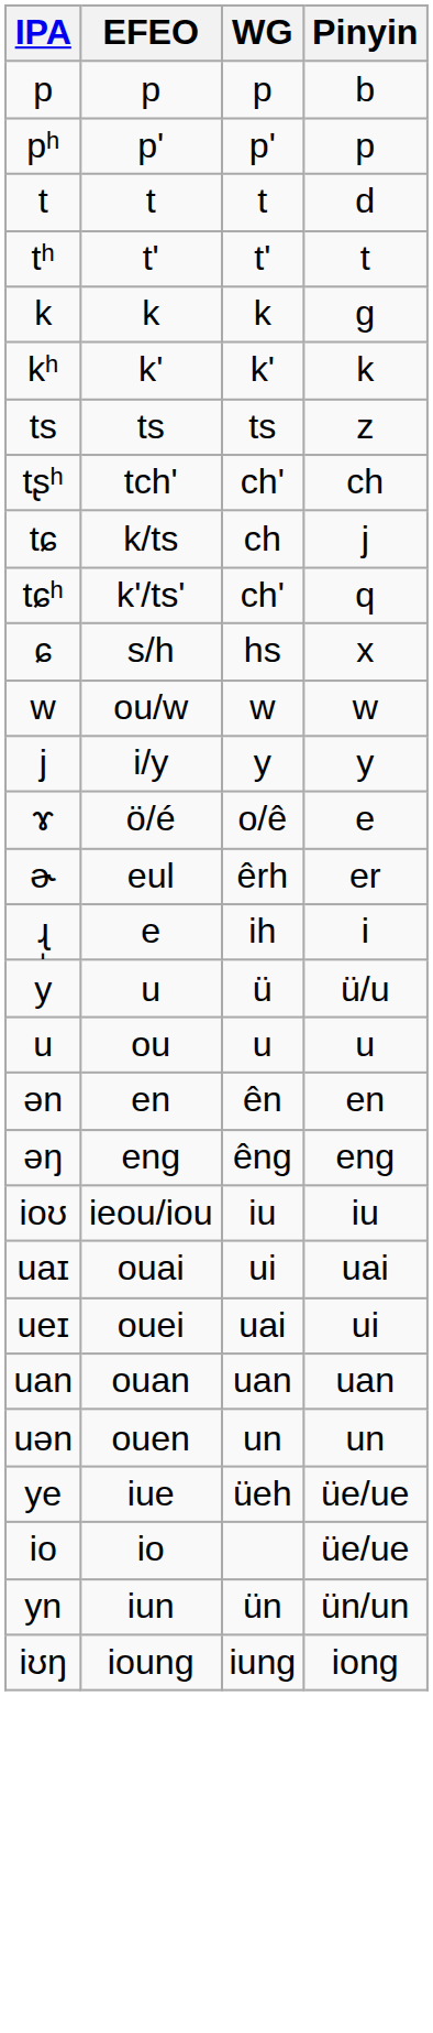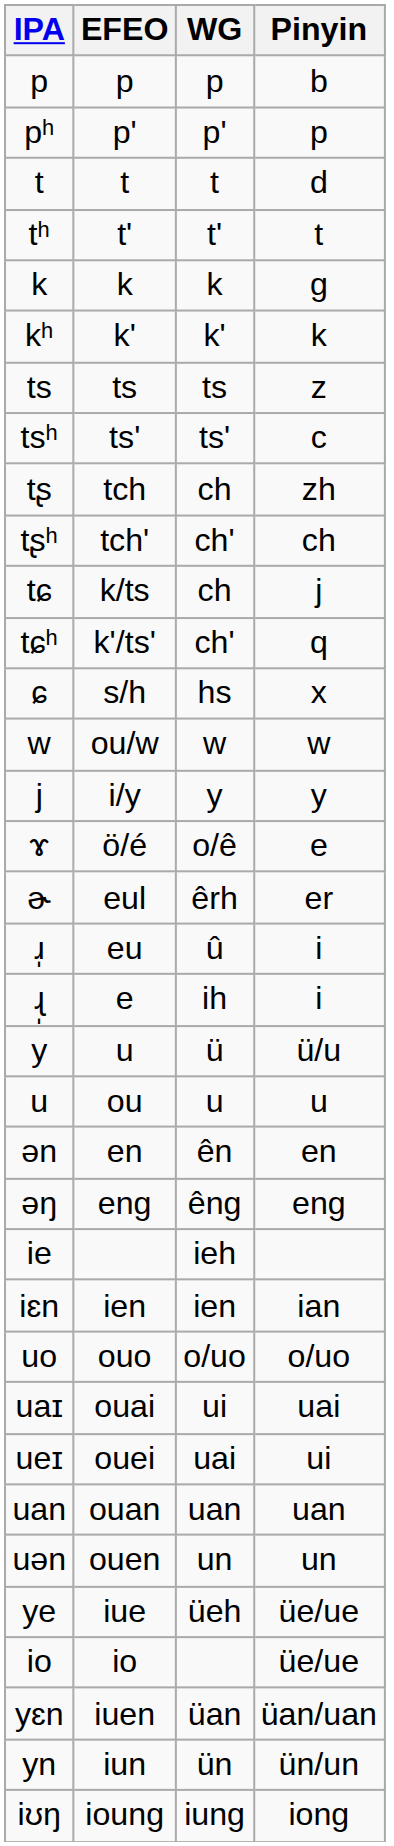 <table class="wikitable" style="text-align:center">
 <tr>
 <th><a href='#'>IPA</a></th>
 <th>EFEO</th>
 <th>WG</th>
 <th>Pinyin</th>
 </tr>
 <tr>
 <td>p</td>
 <td>p</td>
 <td>p</td>
 <td>b</td>
 </tr>
 <tr>
 <td>pʰ</td>
 <td>p'</td>
 <td>p'</td>
 <td>p</td>
 </tr>
 <tr>
 <td>t</td>
 <td>t</td>
 <td>t</td>
 <td>d</td>
 </tr>
 <tr>
 <td>tʰ</td>
 <td>t'</td>
 <td>t'</td>
 <td>t</td>
 </tr>
 <tr>
 <td>k</td>
 <td>k</td>
 <td>k</td>
 <td>g</td>
 </tr>
 <tr>
 <td>kʰ</td>
 <td>k'</td>
 <td>k'</td>
 <td>k</td>
 </tr>
 <tr>
 <td>ts</td>
 <td>ts</td>
 <td>ts</td>
 <td>z</td>
 </tr>
 <tr>
+<td>tsʰ</td>
+<td>ts'</td>
+<td>ts'</td>
+<td>c</td>
+</tr>
+<tr>
+<td>tʂ</td>
+<td>tch</td>
+<td>ch</td>
+<td>zh</td>
+</tr>
+<tr>
 <td>tʂʰ</td>
 <td>tch'</td>
 <td>ch'</td>
 <td>ch</td>
 </tr>
 <tr>
 <td>tɕ</td>
 <td>k/ts</td>
 <td>ch</td>
 <td>j</td>
 </tr>
 <tr>
 <td>tɕʰ</td>
 <td>k'/ts'</td>
 <td>ch'</td>
 <td>q</td>
 </tr>
 <tr>
 <td>ɕ</td>
 <td>s/h</td>
 <td>hs</td>
 <td>x</td>
 </tr>
 <tr>
 <td>w</td>
 <td>ou/w</td>
 <td>w</td>
 <td>w</td>
 </tr>
 <tr>
 <td>j</td>
 <td>i/y</td>
 <td>y</td>
 <td>y</td>
 </tr>
 <tr>
 <td>ɤ</td>
 <td>ö/é</td>
 <td>o/ê</td>
 <td>e</td>
 </tr>
 <tr>
 <td>ɚ</td>
 <td>eul</td>
 <td>êrh</td>
 <td>er</td>
 </tr>
 <tr>
+<td>ɹ̩</td>
+<td>eu</td>
+<td>û</td>
+<td>i</td>
+</tr>
+<tr>
 <td>ɻ̩</td>
 <td>e</td>
 <td>ih</td>
 <td>i</td>
 </tr>
 <tr>
 <td>y</td>
 <td>u</td>
 <td>ü</td>
 <td>ü/u</td>
 </tr>
 <tr>
 <td>u</td>
 <td>ou</td>
 <td>u</td>
 <td>u</td>
 </tr>
 <tr>
 <td>ən</td>
 <td>en</td>
 <td>ên</td>
 <td>en</td>
 </tr>
 <tr>
 <td>əŋ</td>
 <td>eng</td>
 <td>êng</td>
 <td>eng</td>
 </tr>
 <tr>
-<td>ioʊ</td>
-<td>ieou/iou</td>
-<td>iu</td>
-<td>iu</td>
+<td>ie</td>
+<td></td>
+<td>ieh</td>
+<td></td>
+</tr>
+<tr>
+<td>iɛn</td>
+<td>ien</td>
+<td>ien</td>
+<td>ian</td>
+</tr>
+<tr>
+<td>uo</td>
+<td>ouo</td>
+<td>o/uo</td>
+<td>o/uo</td>
 </tr>
 <tr>
 <td>uaɪ</td>
 <td>ouai</td>
 <td>ui</td>
 <td>uai</td>
 </tr>
 <tr>
 <td>ueɪ</td>
 <td>ouei</td>
 <td>uai</td>
 <td>ui</td>
 </tr>
 <tr>
 <td>uan</td>
 <td>ouan</td>
 <td>uan</td>
 <td>uan</td>
 </tr>
 <tr>
 <td>uən</td>
 <td>ouen</td>
 <td>un</td>
 <td>un</td>
 </tr>
 <tr>
 <td>ye</td>
 <td>iue</td>
 <td>üeh</td>
 <td>üe/ue</td>
 </tr>
 <tr>
 <td>io</td>
 <td>io</td>
 <td></td>
 <td>üe/ue</td>
 </tr>
 <tr>
+<td>yɛn</td>
+<td>iuen</td>
+<td>üan</td>
+<td>üan/uan</td>
+</tr>
+<tr>
 <td>yn</td>
 <td>iun</td>
 <td>ün</td>
 <td>ün/un</td>
 </tr>
 <tr>
 <td>iʊŋ</td>
 <td>ioung</td>
 <td>iung</td>
 <td>iong</td>
 </tr>
 </table>
